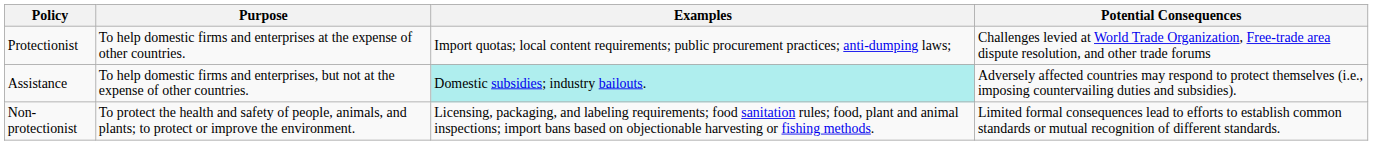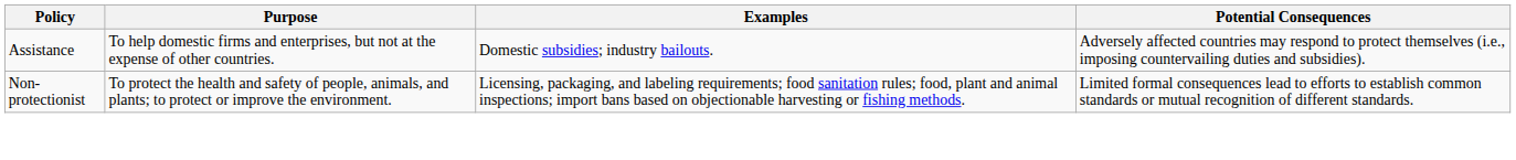 <table class="wikitable">
 <tr>
 <th>Policy</th>
 <th>Purpose</th>
 <th>Examples</th>
 <th>Potential Consequences</th>
 </tr>
 <tr>
-<td>Protectionist</td>
-<td>To help domestic firms and enterprises at the expense of other countries.</td>
-<td>Import quotas; local content requirements; public procurement practices; <a href='#'>anti-dumping</a> laws;</td>
-<td>Challenges levied at <a href='#'>World Trade Organization</a>, <a href='#'>Free-trade area</a> dispute resolution, and other trade forums</td>
-</tr>
-<tr>
 <td>Assistance</td>
 <td>To help domestic firms and enterprises, but not at the expense of other countries.</td>
-<td style="background: paleturquoise;">Domestic <a href='#'>subsidies</a>; industry <a href='#'>bailouts</a>.</td>
+<td>Domestic <a href='#'>subsidies</a>; industry <a href='#'>bailouts</a>.</td>
 <td>Adversely affected countries may respond to protect themselves (i.e., imposing countervailing duties and subsidies).</td>
 </tr>
 <tr>
 <td>Non-protectionist</td>
 <td>To protect the health and safety of people, animals, and plants; to protect or improve the environment.</td>
 <td>Licensing, packaging, and labeling requirements; food <a href='#'>sanitation</a> rules; food, plant and animal inspections; import bans based on objectionable harvesting or <a href='#'>fishing methods</a>.</td>
 <td>Limited formal consequences lead to efforts to establish common standards or mutual recognition of different standards.</td>
 </tr>
 </table>
